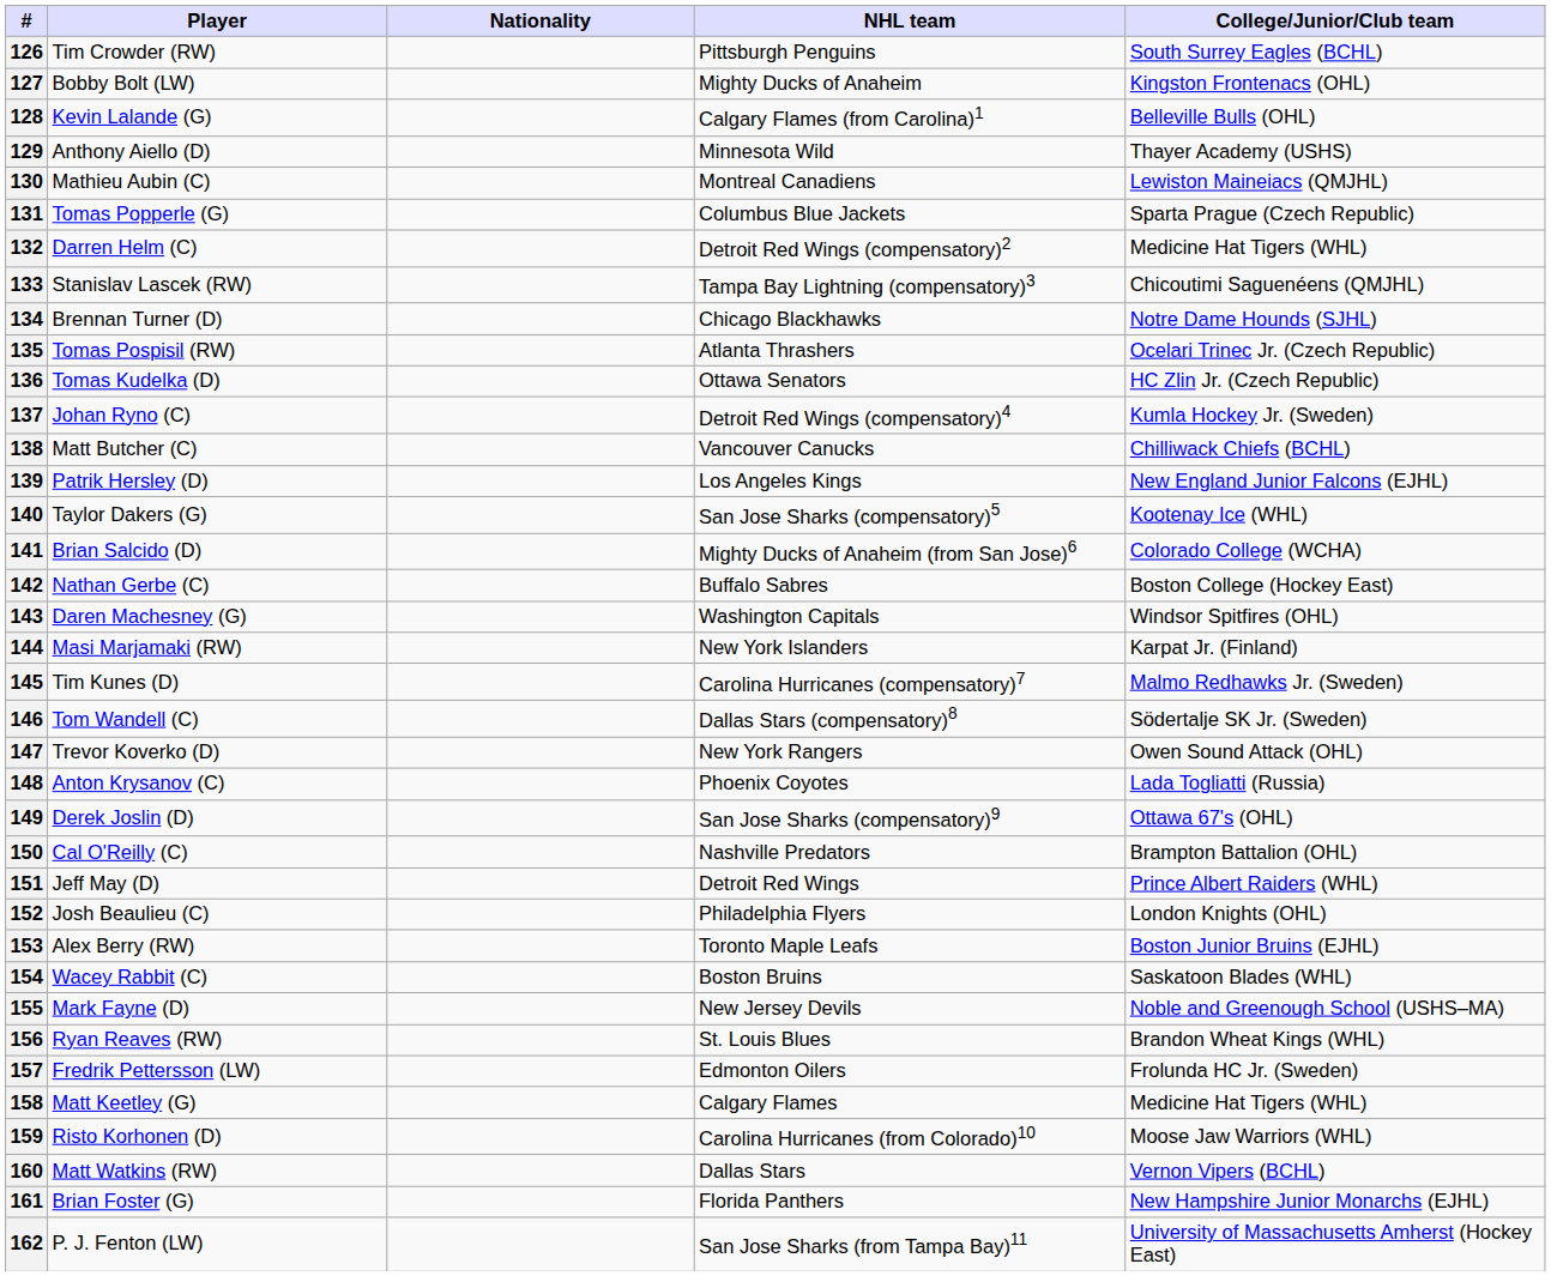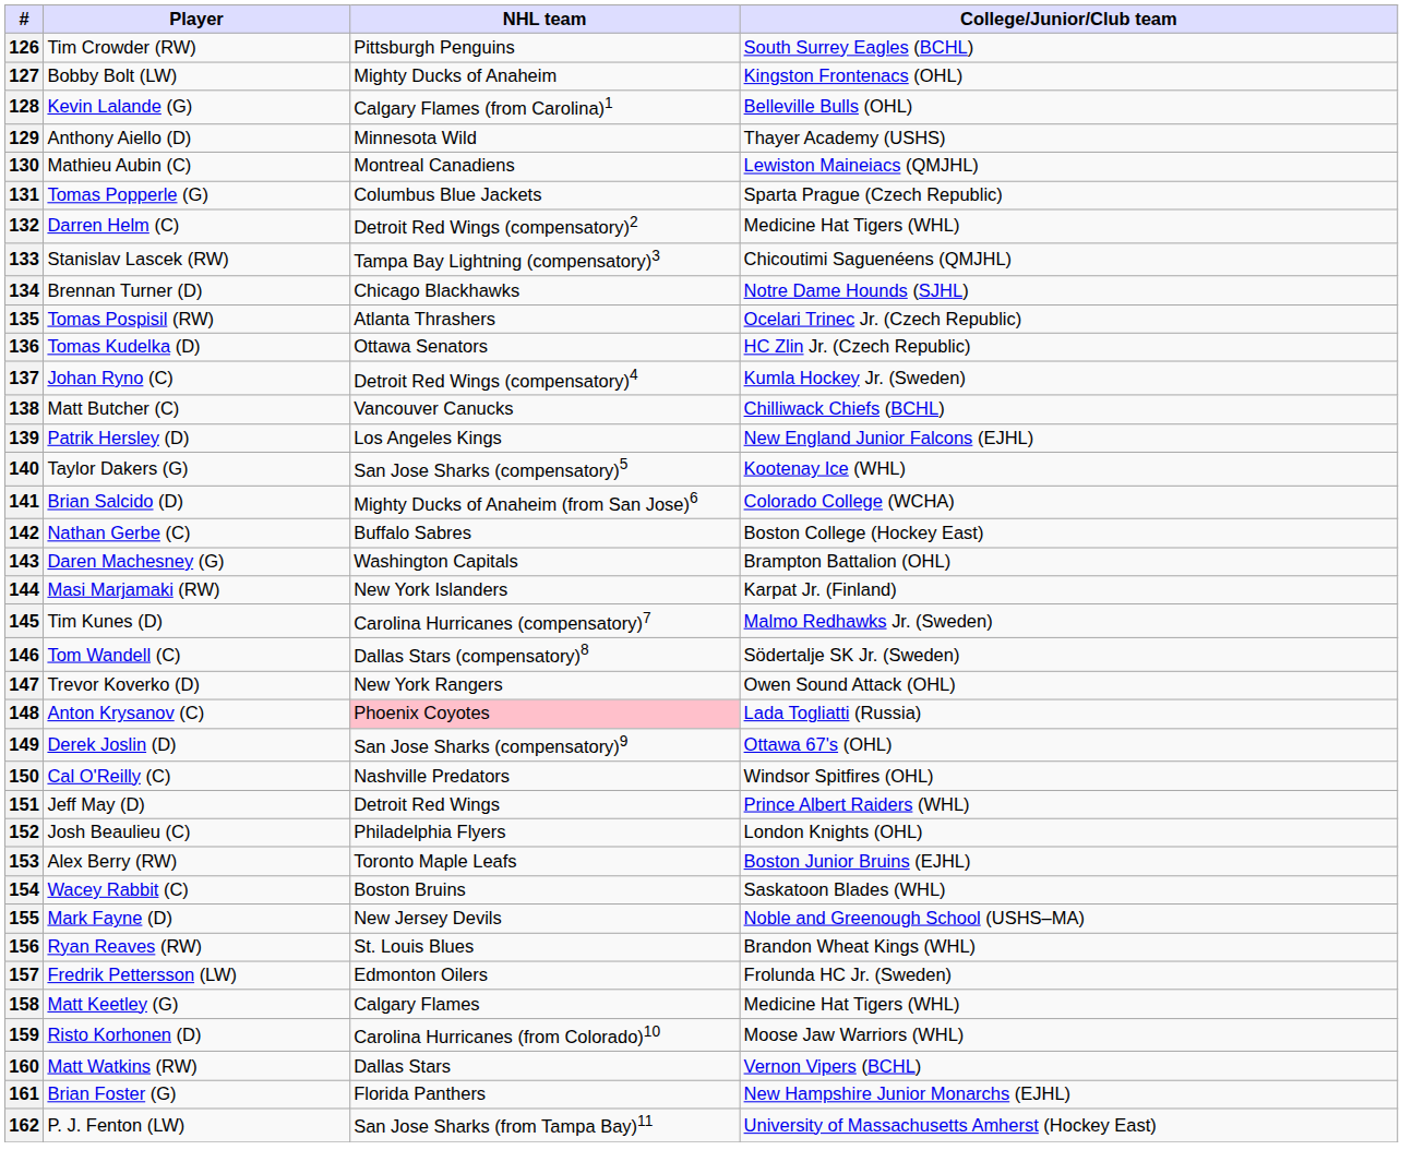 <table class="wikitable">
 <tr>
 <th style="background:#ddf; width:2.75%;">#</th>
 <th style="background:#ddf; width:22.0%;">Player</th>
-<th style="background:#ddf; width:20.0%;">Nationality</th>
 <th style="background:#ddf; width:28.0%;">NHL team</th>
 <th style="background:#ddf; width:90.0%;">College/Junior/Club team</th>
 </tr>
 <tr>
 <th>126</th>
 <td>Tim Crowder (RW)</td>
-<td></td>
 <td>Pittsburgh Penguins</td>
 <td><a href='#'>South Surrey Eagles</a> (<a href='#'>BCHL</a>)</td>
 </tr>
 <tr>
 <th>127</th>
 <td>Bobby Bolt (LW)</td>
-<td></td>
 <td>Mighty Ducks of Anaheim</td>
 <td><a href='#'>Kingston Frontenacs</a> (OHL)</td>
 </tr>
 <tr>
 <th>128</th>
 <td><a href='#'>Kevin Lalande</a> (G)</td>
-<td></td>
 <td>Calgary Flames (from Carolina)<sup>1</sup></td>
 <td><a href='#'>Belleville Bulls</a> (OHL)</td>
 </tr>
 <tr>
 <th>129</th>
 <td>Anthony Aiello (D)</td>
-<td></td>
 <td>Minnesota Wild</td>
 <td>Thayer Academy (USHS)</td>
 </tr>
 <tr>
 <th>130</th>
 <td>Mathieu Aubin (C)</td>
-<td></td>
 <td>Montreal Canadiens</td>
 <td><a href='#'>Lewiston Maineiacs</a> (QMJHL)</td>
 </tr>
 <tr>
 <th>131</th>
 <td><a href='#'>Tomas Popperle</a> (G)</td>
-<td></td>
 <td>Columbus Blue Jackets</td>
 <td>Sparta Prague (Czech Republic)</td>
 </tr>
 <tr>
 <th>132</th>
 <td><a href='#'>Darren Helm</a> (C)</td>
-<td></td>
 <td>Detroit Red Wings (compensatory)<sup>2</sup></td>
 <td>Medicine Hat Tigers (WHL)</td>
 </tr>
 <tr>
 <th>133</th>
 <td>Stanislav Lascek (RW)</td>
-<td></td>
 <td>Tampa Bay Lightning (compensatory)<sup>3</sup></td>
 <td>Chicoutimi Saguenéens (QMJHL)</td>
 </tr>
 <tr>
 <th>134</th>
 <td>Brennan Turner (D)</td>
-<td></td>
 <td>Chicago Blackhawks</td>
 <td><a href='#'>Notre Dame Hounds</a> (<a href='#'>SJHL</a>)</td>
 </tr>
 <tr>
 <th>135</th>
 <td><a href='#'>Tomas Pospisil</a> (RW)</td>
-<td></td>
 <td>Atlanta Thrashers</td>
 <td><a href='#'>Ocelari Trinec</a> Jr. (Czech Republic)</td>
 </tr>
 <tr>
 <th>136</th>
 <td><a href='#'>Tomas Kudelka</a> (D)</td>
-<td></td>
 <td>Ottawa Senators</td>
 <td><a href='#'>HC Zlin</a> Jr. (Czech Republic)</td>
 </tr>
 <tr>
 <th>137</th>
 <td><a href='#'>Johan Ryno</a> (C)</td>
-<td></td>
 <td>Detroit Red Wings (compensatory)<sup>4</sup></td>
 <td><a href='#'>Kumla Hockey</a> Jr. (Sweden)</td>
 </tr>
 <tr>
 <th>138</th>
 <td>Matt Butcher (C)</td>
-<td></td>
 <td>Vancouver Canucks</td>
 <td><a href='#'>Chilliwack Chiefs</a> (<a href='#'>BCHL</a>)</td>
 </tr>
 <tr>
 <th>139</th>
 <td><a href='#'>Patrik Hersley</a> (D)</td>
-<td></td>
 <td>Los Angeles Kings</td>
 <td><a href='#'>New England Junior Falcons</a> (EJHL)</td>
 </tr>
 <tr>
 <th>140</th>
 <td>Taylor Dakers (G)</td>
-<td></td>
 <td>San Jose Sharks (compensatory)<sup>5</sup></td>
 <td><a href='#'>Kootenay Ice</a> (WHL)</td>
 </tr>
 <tr>
 <th>141</th>
 <td><a href='#'>Brian Salcido</a> (D)</td>
-<td></td>
 <td>Mighty Ducks of Anaheim (from San Jose)<sup>6</sup></td>
 <td><a href='#'>Colorado College</a> (WCHA)</td>
 </tr>
 <tr>
 <th>142</th>
 <td><a href='#'>Nathan Gerbe</a> (C)</td>
-<td></td>
 <td>Buffalo Sabres</td>
 <td>Boston College (Hockey East)</td>
 </tr>
 <tr>
 <th>143</th>
 <td><a href='#'>Daren Machesney</a> (G)</td>
-<td></td>
 <td>Washington Capitals</td>
-<td>Windsor Spitfires (OHL)</td>
+<td>Brampton Battalion (OHL)</td>
 </tr>
 <tr>
 <th>144</th>
 <td><a href='#'>Masi Marjamaki</a> (RW)</td>
-<td></td>
 <td>New York Islanders</td>
 <td>Karpat Jr. (Finland)</td>
 </tr>
 <tr>
 <th>145</th>
 <td>Tim Kunes (D)</td>
-<td></td>
 <td>Carolina Hurricanes (compensatory)<sup>7</sup></td>
 <td><a href='#'>Malmo Redhawks</a> Jr. (Sweden)</td>
 </tr>
 <tr>
 <th>146</th>
 <td><a href='#'>Tom Wandell</a> (C)</td>
-<td></td>
 <td>Dallas Stars (compensatory)<sup>8</sup></td>
 <td>Södertalje SK Jr. (Sweden)</td>
 </tr>
 <tr>
 <th>147</th>
 <td>Trevor Koverko (D)</td>
-<td></td>
 <td>New York Rangers</td>
 <td>Owen Sound Attack (OHL)</td>
 </tr>
 <tr>
 <th>148</th>
 <td><a href='#'>Anton Krysanov</a> (C)</td>
-<td></td>
-<td>Phoenix Coyotes</td>
+<td style="background: pink;">Phoenix Coyotes</td>
 <td><a href='#'>Lada Togliatti</a> (Russia)</td>
 </tr>
 <tr>
 <th>149</th>
 <td><a href='#'>Derek Joslin</a> (D)</td>
-<td></td>
 <td>San Jose Sharks (compensatory)<sup>9</sup></td>
 <td><a href='#'>Ottawa 67's</a> (OHL)</td>
 </tr>
 <tr>
 <th>150</th>
 <td><a href='#'>Cal O'Reilly</a> (C)</td>
-<td></td>
 <td>Nashville Predators</td>
-<td>Brampton Battalion (OHL)</td>
+<td>Windsor Spitfires (OHL)</td>
 </tr>
 <tr>
 <th>151</th>
 <td>Jeff May (D)</td>
-<td></td>
 <td>Detroit Red Wings</td>
 <td><a href='#'>Prince Albert Raiders</a> (WHL)</td>
 </tr>
 <tr>
 <th>152</th>
 <td>Josh Beaulieu (C)</td>
-<td></td>
 <td>Philadelphia Flyers</td>
 <td>London Knights (OHL)</td>
 </tr>
 <tr>
 <th>153</th>
 <td>Alex Berry (RW)</td>
-<td></td>
 <td>Toronto Maple Leafs</td>
 <td><a href='#'>Boston Junior Bruins</a> (EJHL)</td>
 </tr>
 <tr>
 <th>154</th>
 <td><a href='#'>Wacey Rabbit</a> (C)</td>
-<td></td>
 <td>Boston Bruins</td>
 <td>Saskatoon Blades (WHL)</td>
 </tr>
 <tr>
 <th>155</th>
 <td><a href='#'>Mark Fayne</a> (D)</td>
-<td></td>
 <td>New Jersey Devils</td>
 <td><a href='#'>Noble and Greenough School</a> (USHS–MA)</td>
 </tr>
 <tr>
 <th>156</th>
 <td><a href='#'>Ryan Reaves</a> (RW)</td>
-<td></td>
 <td>St. Louis Blues</td>
 <td>Brandon Wheat Kings (WHL)</td>
 </tr>
 <tr>
 <th>157</th>
 <td><a href='#'>Fredrik Pettersson</a> (LW)</td>
-<td></td>
 <td>Edmonton Oilers</td>
 <td>Frolunda HC Jr. (Sweden)</td>
 </tr>
 <tr>
 <th>158</th>
 <td><a href='#'>Matt Keetley</a> (G)</td>
-<td></td>
 <td>Calgary Flames</td>
 <td>Medicine Hat Tigers (WHL)</td>
 </tr>
 <tr>
 <th>159</th>
 <td><a href='#'>Risto Korhonen</a> (D)</td>
-<td></td>
 <td>Carolina Hurricanes (from Colorado)<sup>10</sup></td>
 <td>Moose Jaw Warriors (WHL)</td>
 </tr>
 <tr>
 <th>160</th>
 <td><a href='#'>Matt Watkins</a> (RW)</td>
-<td></td>
 <td>Dallas Stars</td>
 <td><a href='#'>Vernon Vipers</a> (<a href='#'>BCHL</a>)</td>
 </tr>
 <tr>
 <th>161</th>
 <td><a href='#'>Brian Foster</a> (G)</td>
-<td></td>
 <td>Florida Panthers</td>
 <td><a href='#'>New Hampshire Junior Monarchs</a> (EJHL)</td>
 </tr>
 <tr>
 <th>162</th>
 <td>P. J. Fenton (LW)</td>
-<td></td>
 <td>San Jose Sharks (from Tampa Bay)<sup>11</sup></td>
 <td><a href='#'>University of Massachusetts Amherst</a> (Hockey East)</td>
 </tr>
 </table>
